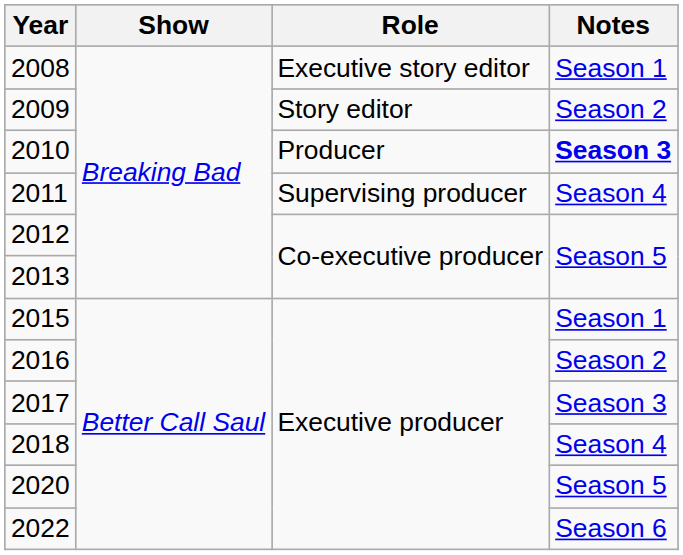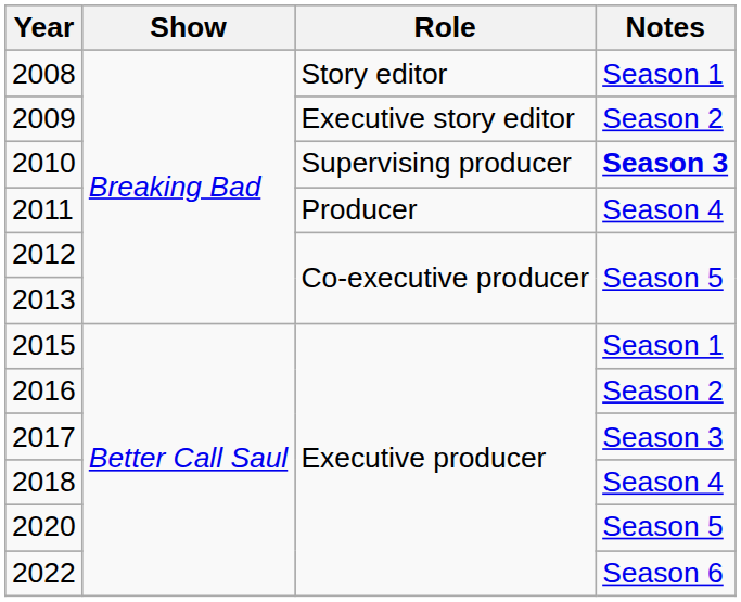 <table class="wikitable sortable">
 <tr>
 <th>Year</th>
 <th>Show</th>
 <th>Role</th>
 <th>Notes</th>
 </tr>
 <tr>
 <td>2008</td>
 <td rowspan="6"><em><a href='#'>Breaking Bad</a></em></td>
-<td>Executive story editor</td>
+<td>Story editor</td>
 <td><a href='#'>Season 1</a></td>
 </tr>
 <tr>
 <td>2009</td>
-<td>Story editor</td>
+<td>Executive story editor</td>
 <td><a href='#'>Season 2</a></td>
 </tr>
 <tr>
 <td>2010</td>
-<td>Producer</td>
+<td>Supervising producer</td>
 <td><strong><a href='#'>Season 3</a></strong></td>
 </tr>
 <tr>
 <td>2011</td>
-<td>Supervising producer</td>
+<td>Producer</td>
 <td><a href='#'>Season 4</a></td>
 </tr>
 <tr>
 <td>2012</td>
 <td rowspan="2">Co-executive producer</td>
 <td rowspan="2"><a href='#'>Season 5</a></td>
 </tr>
 <tr>
 <td>2013</td>
 </tr>
 <tr>
 <td>2015</td>
 <td rowspan="6"><em><a href='#'>Better Call Saul</a></em></td>
 <td rowspan="6">Executive producer</td>
 <td><a href='#'>Season 1</a></td>
 </tr>
 <tr>
 <td>2016</td>
 <td><a href='#'>Season 2</a></td>
 </tr>
 <tr>
 <td>2017</td>
 <td><a href='#'>Season 3</a></td>
 </tr>
 <tr>
 <td>2018</td>
 <td><a href='#'>Season 4</a></td>
 </tr>
 <tr>
 <td>2020</td>
 <td><a href='#'>Season 5</a></td>
 </tr>
 <tr>
 <td>2022</td>
 <td><a href='#'>Season 6</a></td>
 </tr>
 </table>
